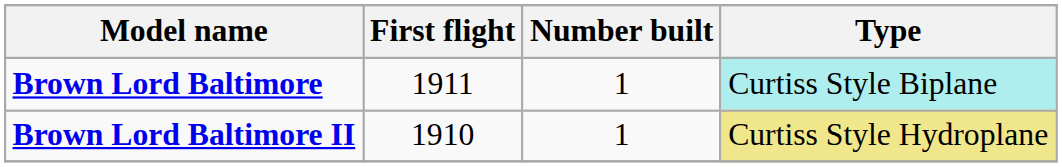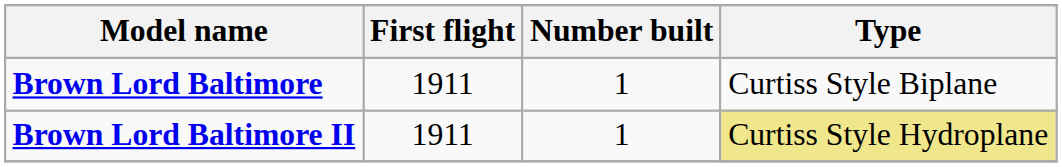 <table class="wikitable" align=center style="font-size:90%;">
 <tr>
 </tr>
 <tr style="background:#efefef;">
 <th>Model name</th>
 <th>First flight</th>
 <th>Number built</th>
 <th>Type</th>
 </tr>
 <tr>
 <td align=left><strong><a href='#'>Brown Lord Baltimore</a></strong></td>
 <td align=center>1911</td>
 <td align=center>1</td>
-<td align=left style="background: paleturquoise;">Curtiss Style Biplane</td>
+<td align=left>Curtiss Style Biplane</td>
 </tr>
 <tr>
 <td align=left><strong><a href='#'>Brown Lord Baltimore II</a></strong></td>
-<td align=center>1910</td>
+<td align=center>1911</td>
 <td align=center>1</td>
 <td align=left style="background: khaki;">Curtiss Style Hydroplane</td>
 </tr>
 <tr>
 </tr>
 </table>
